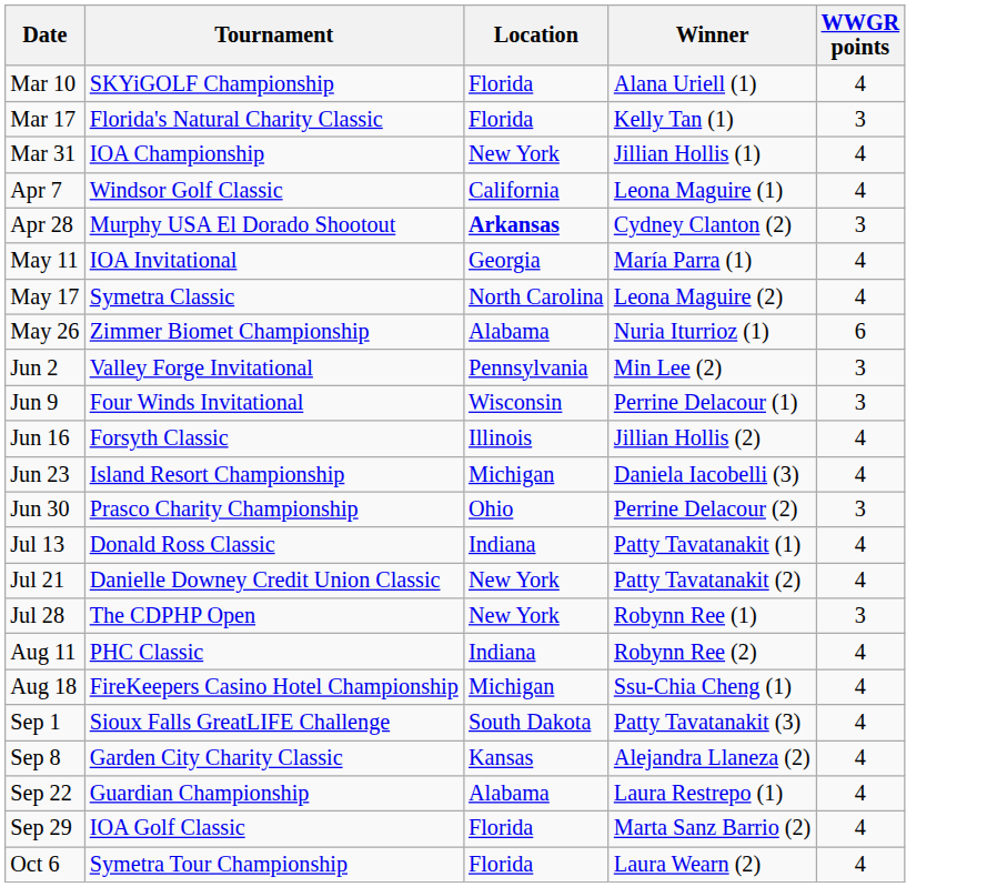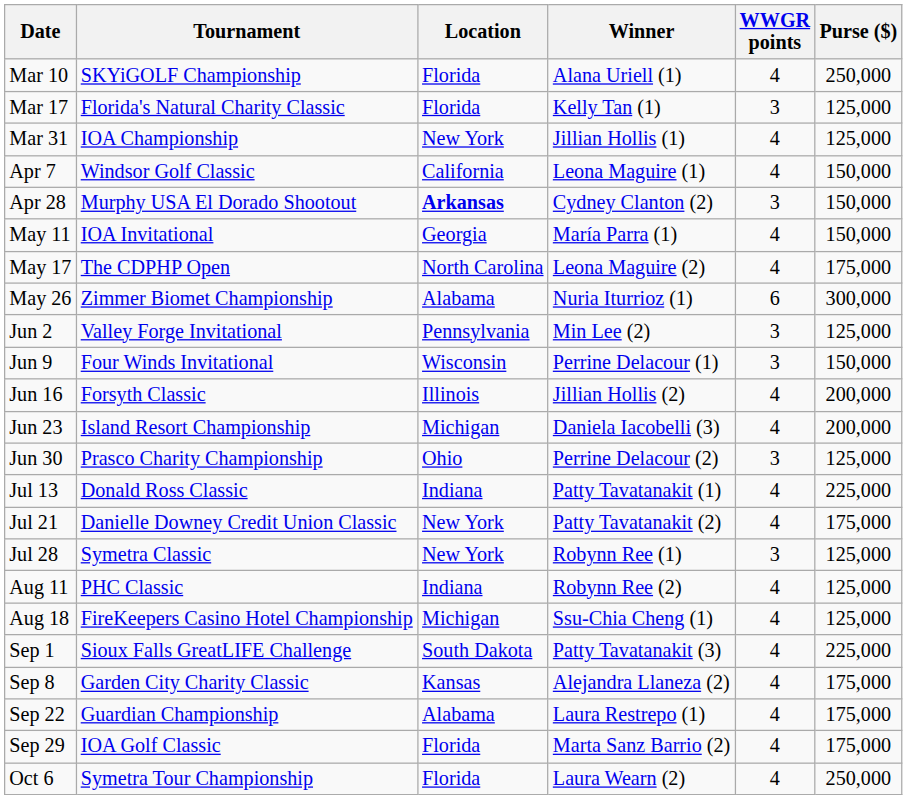 <table class="wikitable sortable">
 <tr>
 <th>Date</th>
 <th>Tournament</th>
 <th>Location</th>
 <th>Winner</th>
 <th><a href='#'>WWGR</a><br>points</th>
+<th>Purse ($)</th>
 </tr>
 <tr>
 <td>Mar 10</td>
 <td><a href='#'>SKYiGOLF Championship</a></td>
 <td><a href='#'>Florida</a></td>
 <td> <a href='#'>Alana Uriell</a> (1)</td>
 <td align=center>4</td>
+<td align=center>250,000</td>
 </tr>
 <tr>
 <td>Mar 17</td>
 <td><a href='#'>Florida's Natural Charity Classic</a></td>
 <td><a href='#'>Florida</a></td>
 <td> <a href='#'>Kelly Tan</a> (1)</td>
 <td align=center>3</td>
+<td align=center>125,000</td>
 </tr>
 <tr>
 <td>Mar 31</td>
 <td><a href='#'>IOA Championship</a></td>
 <td><a href='#'>New York</a></td>
 <td> <a href='#'>Jillian Hollis</a> (1)</td>
 <td align=center>4</td>
+<td align=center>125,000</td>
 </tr>
 <tr>
 <td>Apr 7</td>
 <td><a href='#'>Windsor Golf Classic</a></td>
 <td><a href='#'>California</a></td>
 <td> <a href='#'>Leona Maguire</a> (1)</td>
 <td align=center>4</td>
+<td align=center>150,000</td>
 </tr>
 <tr>
 <td>Apr 28</td>
 <td><a href='#'>Murphy USA El Dorado Shootout</a></td>
 <td><strong><a href='#'>Arkansas</a></strong></td>
 <td> <a href='#'>Cydney Clanton</a> (2)</td>
 <td align=center>3</td>
+<td align=center>150,000</td>
 </tr>
 <tr>
 <td>May 11</td>
 <td><a href='#'>IOA Invitational</a></td>
 <td><a href='#'>Georgia</a></td>
 <td> <a href='#'>María Parra</a> (1)</td>
 <td align=center>4</td>
+<td align=center>150,000</td>
 </tr>
 <tr>
 <td>May 17</td>
-<td><a href='#'>Symetra Classic</a></td>
+<td><a href='#'>The CDPHP Open</a></td>
 <td><a href='#'>North Carolina</a></td>
 <td> <a href='#'>Leona Maguire</a> (2)</td>
 <td align=center>4</td>
+<td align=center>175,000</td>
 </tr>
 <tr>
 <td>May 26</td>
 <td><a href='#'>Zimmer Biomet Championship</a></td>
 <td><a href='#'>Alabama</a></td>
 <td> <a href='#'>Nuria Iturrioz</a> (1)</td>
 <td align=center>6</td>
+<td align=center>300,000</td>
 </tr>
 <tr>
 <td>Jun 2</td>
 <td><a href='#'>Valley Forge Invitational</a></td>
 <td><a href='#'>Pennsylvania</a></td>
 <td> <a href='#'>Min Lee</a> (2)</td>
 <td align=center>3</td>
+<td align=center>125,000</td>
 </tr>
 <tr>
 <td>Jun 9</td>
 <td><a href='#'>Four Winds Invitational</a></td>
 <td><a href='#'>Wisconsin</a></td>
 <td> <a href='#'>Perrine Delacour</a> (1)</td>
 <td align=center>3</td>
+<td align=center>150,000</td>
 </tr>
 <tr>
 <td>Jun 16</td>
 <td><a href='#'>Forsyth Classic</a></td>
 <td><a href='#'>Illinois</a></td>
 <td> <a href='#'>Jillian Hollis</a> (2)</td>
 <td align=center>4</td>
+<td align=center>200,000</td>
 </tr>
 <tr>
 <td>Jun 23</td>
 <td><a href='#'>Island Resort Championship</a></td>
 <td><a href='#'>Michigan</a></td>
 <td> <a href='#'>Daniela Iacobelli</a> (3)</td>
 <td align=center>4</td>
+<td align=center>200,000</td>
 </tr>
 <tr>
 <td>Jun 30</td>
 <td><a href='#'>Prasco Charity Championship</a></td>
 <td><a href='#'>Ohio</a></td>
 <td> <a href='#'>Perrine Delacour</a> (2)</td>
 <td align=center>3</td>
+<td align=center>125,000</td>
 </tr>
 <tr>
 <td>Jul 13</td>
 <td><a href='#'>Donald Ross Classic</a></td>
 <td><a href='#'>Indiana</a></td>
 <td> <a href='#'>Patty Tavatanakit</a> (1)</td>
 <td align=center>4</td>
+<td align=center>225,000</td>
 </tr>
 <tr>
 <td>Jul 21</td>
 <td><a href='#'>Danielle Downey Credit Union Classic</a></td>
 <td><a href='#'>New York</a></td>
 <td> <a href='#'>Patty Tavatanakit</a> (2)</td>
 <td align=center>4</td>
+<td align=center>175,000</td>
 </tr>
 <tr>
 <td>Jul 28</td>
-<td><a href='#'>The CDPHP Open</a></td>
+<td><a href='#'>Symetra Classic</a></td>
 <td><a href='#'>New York</a></td>
 <td> <a href='#'>Robynn Ree</a> (1)</td>
 <td align=center>3</td>
+<td align=center>125,000</td>
 </tr>
 <tr>
 <td>Aug 11</td>
 <td><a href='#'>PHC Classic</a></td>
 <td><a href='#'>Indiana</a></td>
 <td> <a href='#'>Robynn Ree</a> (2)</td>
 <td align=center>4</td>
+<td align=center>125,000</td>
 </tr>
 <tr>
 <td>Aug 18</td>
 <td><a href='#'>FireKeepers Casino Hotel Championship</a></td>
 <td><a href='#'>Michigan</a></td>
 <td> <a href='#'>Ssu-Chia Cheng</a> (1)</td>
 <td align=center>4</td>
+<td align=center>125,000</td>
 </tr>
 <tr>
 <td>Sep 1</td>
 <td><a href='#'>Sioux Falls GreatLIFE Challenge</a></td>
 <td><a href='#'>South Dakota</a></td>
 <td> <a href='#'>Patty Tavatanakit</a> (3)</td>
 <td align=center>4</td>
+<td align=center>225,000</td>
 </tr>
 <tr>
 <td>Sep 8</td>
 <td><a href='#'>Garden City Charity Classic</a></td>
 <td><a href='#'>Kansas</a></td>
 <td> <a href='#'>Alejandra Llaneza</a> (2)</td>
 <td align=center>4</td>
+<td align=center>175,000</td>
 </tr>
 <tr>
 <td>Sep 22</td>
 <td><a href='#'>Guardian Championship</a></td>
 <td><a href='#'>Alabama</a></td>
 <td> <a href='#'>Laura Restrepo</a> (1)</td>
 <td align=center>4</td>
+<td align=center>175,000</td>
 </tr>
 <tr>
 <td>Sep 29</td>
 <td><a href='#'>IOA Golf Classic</a></td>
 <td><a href='#'>Florida</a></td>
 <td> <a href='#'>Marta Sanz Barrio</a> (2)</td>
 <td align=center>4</td>
+<td align=center>175,000</td>
 </tr>
 <tr>
 <td>Oct 6</td>
 <td><a href='#'>Symetra Tour Championship</a></td>
 <td><a href='#'>Florida</a></td>
 <td> <a href='#'>Laura Wearn</a> (2)</td>
 <td align=center>4</td>
+<td align=center>250,000</td>
 </tr>
 </table>
